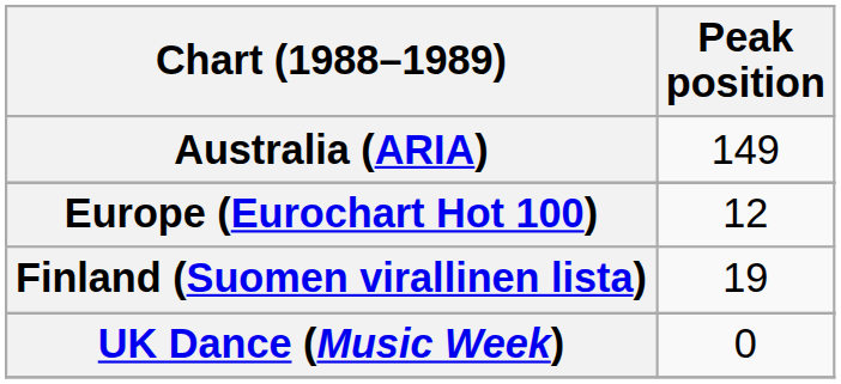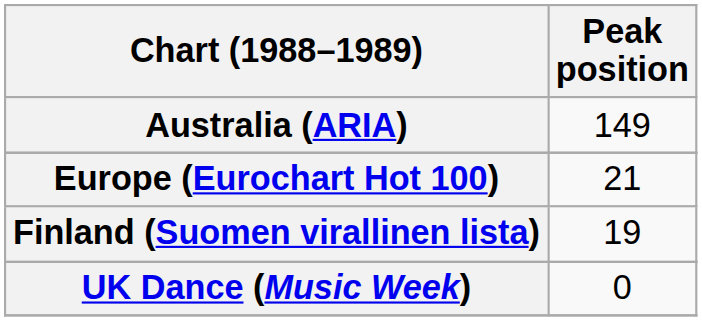 <table class="wikitable sortable plainrowheaders" style="text-align:center">
 <tr>
 <th>Chart (1988–1989)</th>
 <th>Peak<br>position</th>
 </tr>
 <tr>
 <th scope="row">Australia (<a href='#'>ARIA</a>)</th>
 <td align="center">149</td>
 </tr>
 <tr>
 </tr>
 <tr>
 </tr>
 <tr>
 <th scope="row">Europe (<a href='#'>Eurochart Hot 100</a>)</th>
-<td>12</td>
+<td>21</td>
 </tr>
 <tr>
 <th scope="row">Finland (<a href='#'>Suomen virallinen lista</a>)</th>
 <td>19</td>
 </tr>
 <tr>
 </tr>
 <tr>
 </tr>
 <tr>
 <th scope="row"><a href='#'>UK Dance</a> (<em><a href='#'>Music Week</a></em>)</th>
 <td align="center">0</td>
 </tr>
 <tr>
 </tr>
 </table>
